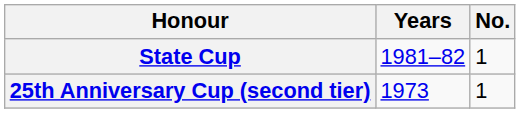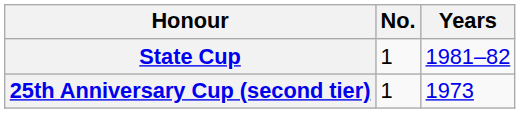 <table class="wikitable plainrowheaders">
 <tr>
 <th scope=col>Honour</th>
+<th scope=col>No.</th>
 <th scope=col>Years</th>
-<th scope=col>No.</th>
 </tr>
 <tr>
 <th scope=row><a href='#'>State Cup</a></th>
+<td>1</td>
 <td><a href='#'>1981–82</a></td>
-<td>1</td>
 </tr>
 <tr>
 <th scope=row><a href='#'>25th Anniversary Cup (second tier)</a></th>
+<td>1</td>
 <td><a href='#'>1973</a></td>
-<td>1</td>
 </tr>
 </table>
